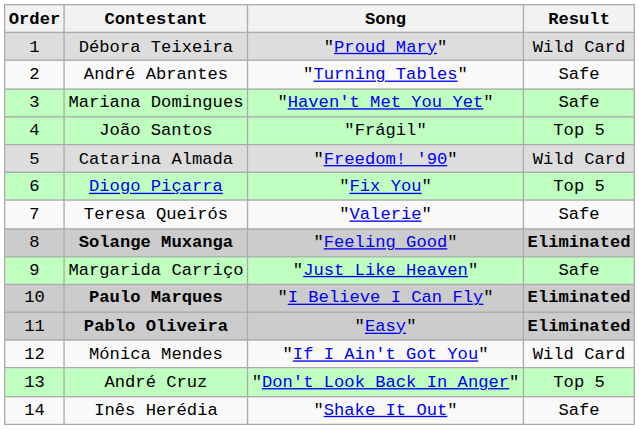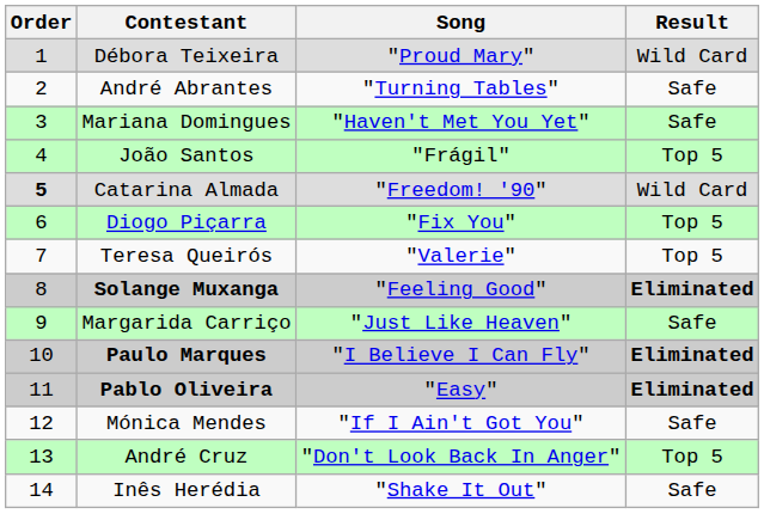 <table class="wikitable plainrowheaders" style="text-align:center;">
 <tr>
 <th>Order</th>
 <th>Contestant</th>
 <th>Song</th>
 <th>Result</th>
 </tr>
 <tr style="background:#ddd;">
 <td>1</td>
 <td>Débora Teixeira</td>
 <td>"<a href='#'>Proud Mary</a>"</td>
 <td>Wild Card</td>
 </tr>
 <tr>
 <td>2</td>
 <td>André Abrantes</td>
 <td>"<a href='#'>Turning Tables</a>"</td>
 <td>Safe</td>
 </tr>
 <tr style="background:#bfffc0;">
 <td>3</td>
 <td>Mariana Domingues</td>
 <td>"<a href='#'>Haven't Met You Yet</a>"</td>
 <td>Safe</td>
 </tr>
 <tr style="background:#bfffc0;">
 <td>4</td>
 <td>João Santos</td>
 <td>"Frágil"</td>
 <td>Top 5</td>
 </tr>
 <tr style="background:#ddd;">
-<td>5</td>
+<td><strong>5</strong></td>
 <td>Catarina Almada</td>
 <td>"<a href='#'>Freedom! '90</a>"</td>
 <td>Wild Card</td>
 </tr>
 <tr style="background:#bfffc0;">
 <td>6</td>
 <td><a href='#'>Diogo Piçarra</a></td>
 <td>"<a href='#'>Fix You</a>"</td>
 <td>Top 5</td>
 </tr>
 <tr>
 <td>7</td>
 <td>Teresa Queirós</td>
 <td>"<a href='#'>Valerie</a>"</td>
-<td>Safe</td>
+<td>Top 5</td>
 </tr>
 <tr style="background:#ccc;">
 <td>8</td>
 <td><strong>Solange Muxanga</strong></td>
 <td>"<a href='#'>Feeling Good</a>"</td>
 <td><strong>Eliminated</strong></td>
 </tr>
 <tr style="background:#bfffc0;">
 <td>9</td>
 <td>Margarida Carriço</td>
 <td>"<a href='#'>Just Like Heaven</a>"</td>
 <td>Safe</td>
 </tr>
 <tr style="background:#ccc;">
 <td>10</td>
 <td><strong>Paulo Marques</strong></td>
 <td>"<a href='#'>I Believe I Can Fly</a>"</td>
 <td><strong>Eliminated</strong></td>
 </tr>
 <tr style="background:#ccc;">
 <td>11</td>
 <td><strong>Pablo Oliveira</strong></td>
 <td>"<a href='#'>Easy</a>"</td>
 <td><strong>Eliminated</strong></td>
 </tr>
 <tr>
 <td>12</td>
 <td>Mónica Mendes</td>
 <td>"<a href='#'>If I Ain't Got You</a>"</td>
-<td>Wild Card</td>
+<td>Safe</td>
 </tr>
 <tr style="background:#bfffc0;">
 <td>13</td>
 <td>André Cruz</td>
 <td>"<a href='#'>Don't Look Back In Anger</a>"</td>
 <td>Top 5</td>
 </tr>
 <tr>
 <td>14</td>
 <td>Inês Herédia</td>
 <td>"<a href='#'>Shake It Out</a>"</td>
 <td>Safe</td>
 </tr>
 </table>
